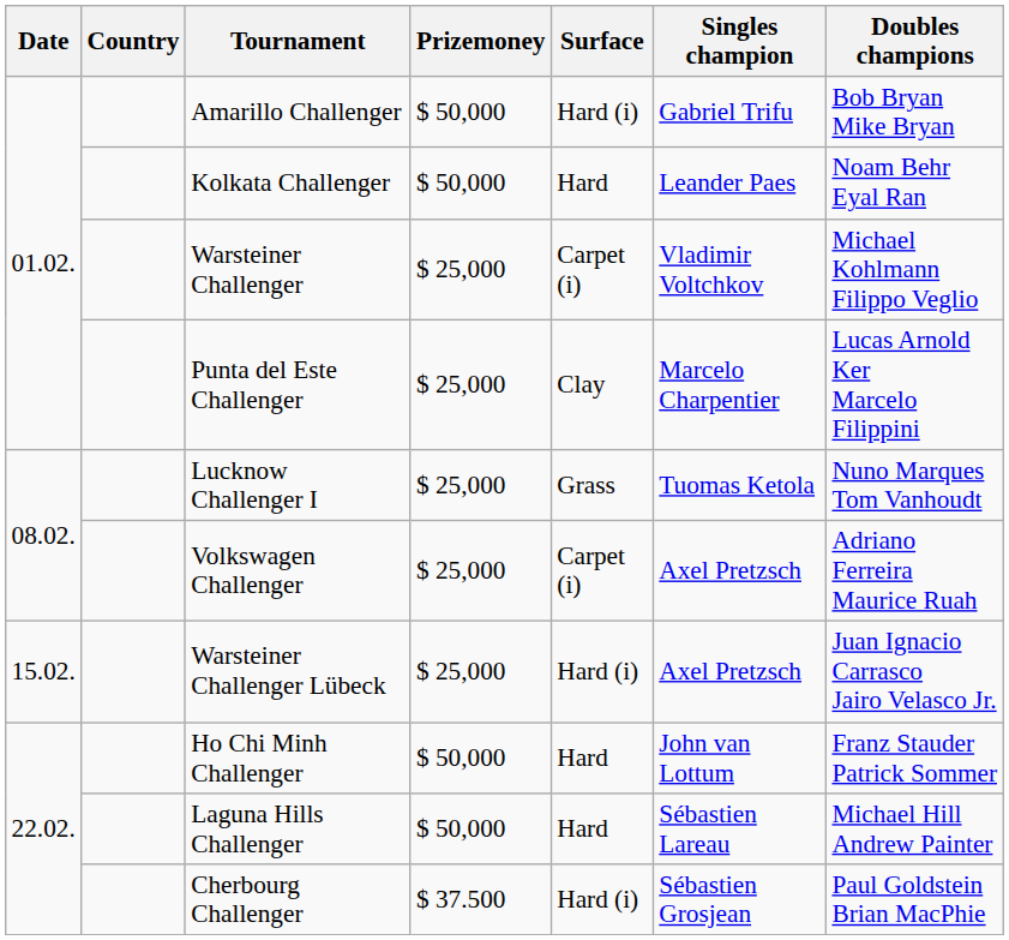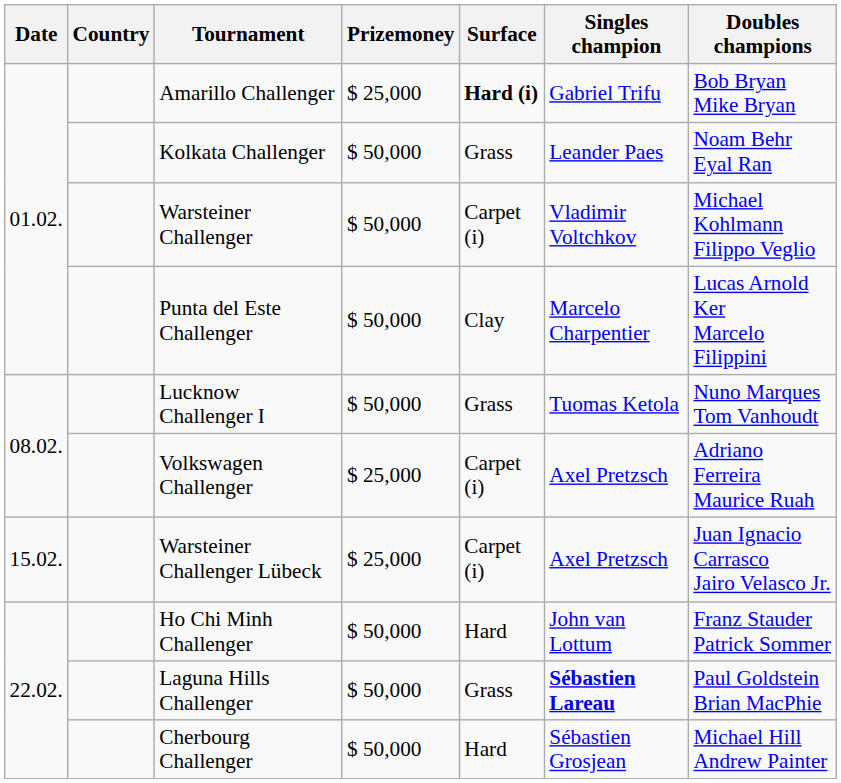 <table class="sortable wikitable" style=font-size:97%>
 <tr>
 <th>Date</th>
 <th>Country</th>
 <th>Tournament</th>
 <th>Prizemoney</th>
 <th>Surface</th>
 <th>Singles champion</th>
 <th>Doubles champions</th>
 </tr>
 <tr>
 <td rowspan="4">01.02.</td>
 <td></td>
 <td>Amarillo Challenger</td>
-<td>$ 50,000</td>
-<td>Hard (i)</td>
+<td>$ 25,000</td>
+<td><strong>Hard (i)</strong></td>
 <td> <a href='#'>Gabriel Trifu</a></td>
 <td> <a href='#'>Bob Bryan</a><br> <a href='#'>Mike Bryan</a></td>
 </tr>
 <tr>
 <td></td>
 <td>Kolkata Challenger</td>
 <td>$ 50,000</td>
-<td>Hard</td>
+<td>Grass</td>
 <td> <a href='#'>Leander Paes</a></td>
 <td> <a href='#'>Noam Behr</a><br> <a href='#'>Eyal Ran</a></td>
 </tr>
 <tr>
 <td></td>
 <td>Warsteiner Challenger</td>
-<td>$ 25,000</td>
+<td>$ 50,000</td>
 <td>Carpet (i)</td>
 <td> <a href='#'>Vladimir Voltchkov</a></td>
 <td> <a href='#'>Michael Kohlmann</a><br> <a href='#'>Filippo Veglio</a></td>
 </tr>
 <tr>
 <td></td>
 <td>Punta del Este Challenger</td>
-<td>$ 25,000</td>
+<td>$ 50,000</td>
 <td>Clay</td>
 <td> <a href='#'>Marcelo Charpentier</a></td>
 <td> <a href='#'>Lucas Arnold Ker</a><br> <a href='#'>Marcelo Filippini</a></td>
 </tr>
 <tr>
 <td rowspan="2">08.02.</td>
 <td></td>
 <td>Lucknow Challenger I</td>
-<td>$ 25,000</td>
+<td>$ 50,000</td>
 <td>Grass</td>
 <td> <a href='#'>Tuomas Ketola</a></td>
 <td> <a href='#'>Nuno Marques</a><br> <a href='#'>Tom Vanhoudt</a></td>
 </tr>
 <tr>
 <td></td>
 <td>Volkswagen Challenger</td>
 <td>$ 25,000</td>
 <td>Carpet (i)</td>
 <td> <a href='#'>Axel Pretzsch</a></td>
 <td> <a href='#'>Adriano Ferreira</a> <br>  <a href='#'>Maurice Ruah</a></td>
 </tr>
 <tr>
 <td>15.02.</td>
 <td></td>
 <td>Warsteiner Challenger Lübeck</td>
 <td>$ 25,000</td>
-<td>Hard (i)</td>
+<td>Carpet (i)</td>
 <td> <a href='#'>Axel Pretzsch</a></td>
 <td> <a href='#'>Juan Ignacio Carrasco</a><br> <a href='#'>Jairo Velasco Jr.</a></td>
 </tr>
 <tr>
 <td rowspan="3">22.02.</td>
 <td></td>
 <td>Ho Chi Minh Challenger</td>
 <td>$ 50,000</td>
 <td>Hard</td>
 <td> <a href='#'>John van Lottum</a></td>
 <td> <a href='#'>Franz Stauder</a><br> <a href='#'>Patrick Sommer</a></td>
 </tr>
 <tr>
 <td></td>
 <td>Laguna Hills Challenger</td>
 <td>$ 50,000</td>
-<td>Hard</td>
-<td> <a href='#'>Sébastien Lareau</a></td>
-<td> <a href='#'>Michael Hill</a> <br>  <a href='#'>Andrew Painter</a></td>
+<td>Grass</td>
+<td><strong> <a href='#'>Sébastien Lareau</a></strong></td>
+<td> <a href='#'>Paul Goldstein</a><br> <a href='#'>Brian MacPhie</a></td>
 </tr>
 <tr>
 <td></td>
 <td>Cherbourg Challenger</td>
-<td>$ 37.500</td>
-<td>Hard (i)</td>
+<td>$ 50,000</td>
+<td>Hard</td>
 <td> <a href='#'>Sébastien Grosjean</a></td>
-<td> <a href='#'>Paul Goldstein</a><br> <a href='#'>Brian MacPhie</a></td>
+<td> <a href='#'>Michael Hill</a> <br>  <a href='#'>Andrew Painter</a></td>
 </tr>
 </table>
